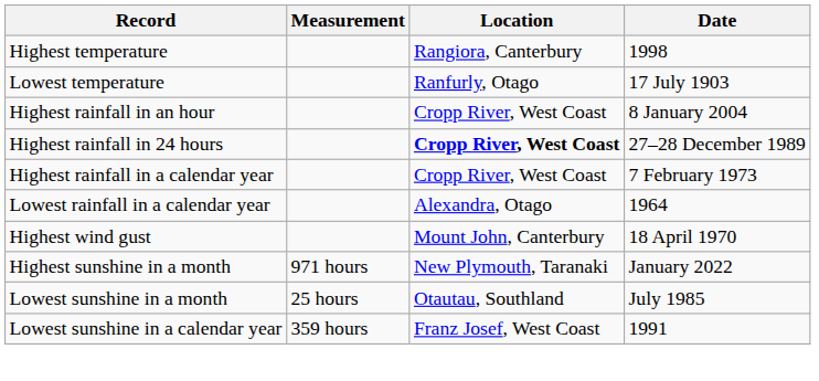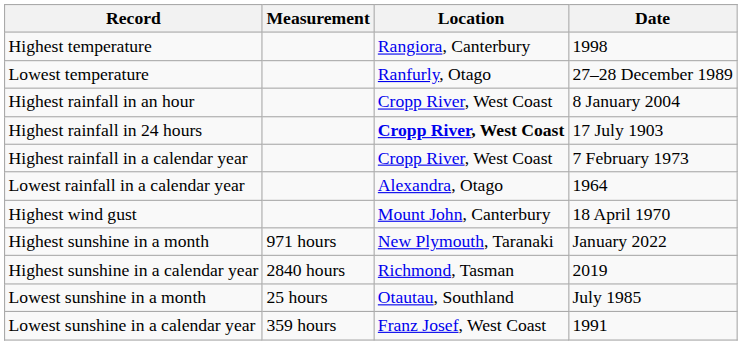 <table class="wikitable">
 <tr>
 <th>Record</th>
 <th>Measurement</th>
 <th>Location</th>
 <th>Date</th>
 </tr>
 <tr>
 <td>Highest temperature</td>
 <td></td>
 <td><a href='#'>Rangiora</a>, Canterbury</td>
 <td>1998</td>
 </tr>
 <tr>
 <td>Lowest temperature</td>
 <td></td>
 <td><a href='#'>Ranfurly</a>, Otago</td>
-<td>17 July 1903</td>
+<td>27–28 December 1989</td>
 </tr>
 <tr>
 <td>Highest rainfall in an hour</td>
 <td></td>
 <td><a href='#'>Cropp River</a>, West Coast</td>
 <td>8 January 2004</td>
 </tr>
 <tr>
 <td>Highest rainfall in 24 hours</td>
 <td></td>
 <td><strong><a href='#'>Cropp River</a>, West Coast</strong></td>
-<td>27–28 December 1989</td>
+<td>17 July 1903</td>
 </tr>
 <tr>
 <td>Highest rainfall in a calendar year</td>
 <td></td>
 <td><a href='#'>Cropp River</a>, West Coast</td>
 <td>7 February 1973</td>
 </tr>
 <tr>
 <td>Lowest rainfall in a calendar year</td>
 <td></td>
 <td><a href='#'>Alexandra</a>, Otago</td>
 <td>1964</td>
 </tr>
 <tr>
 <td>Highest wind gust</td>
 <td></td>
 <td><a href='#'>Mount John</a>, Canterbury</td>
 <td>18 April 1970</td>
 </tr>
 <tr>
 <td>Highest sunshine in a month</td>
 <td>971 hours</td>
 <td><a href='#'>New Plymouth</a>, Taranaki</td>
 <td>January 2022</td>
 </tr>
 <tr>
+<td>Highest sunshine in a calendar year</td>
+<td>2840 hours</td>
+<td><a href='#'>Richmond</a>, Tasman</td>
+<td>2019</td>
+</tr>
+<tr>
 <td>Lowest sunshine in a month</td>
 <td>25 hours</td>
 <td><a href='#'>Otautau</a>, Southland</td>
 <td>July 1985</td>
 </tr>
 <tr>
 <td>Lowest sunshine in a calendar year</td>
 <td>359 hours</td>
 <td><a href='#'>Franz Josef</a>, West Coast</td>
 <td>1991</td>
 </tr>
 </table>
